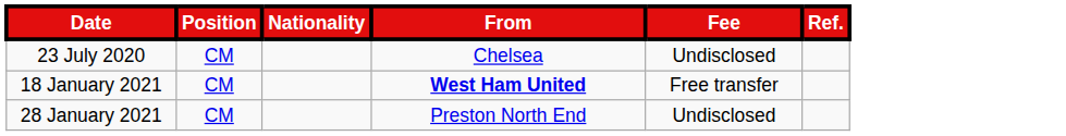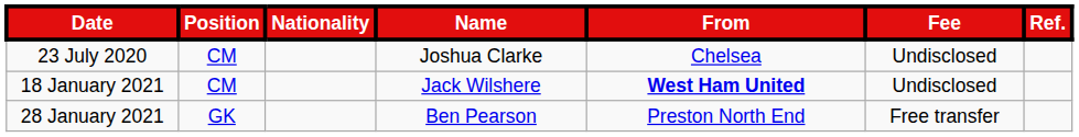 <table class="wikitable"  style="text-align:center; font-size:90%; ">
 <tr>
 <th style="background:#e20e0e;color:#ffffff;border:3px solid #000000; width:120px;">Date</th>
 <th style="background:#e20e0e;color:#ffffff;border:3px solid #000000; width:50px;">Position</th>
 <th style="background:#e20e0e;color:#ffffff;border:3px solid #000000; width:50px;">Nationality</th>
+<th style="background:#e20e0e;color:#ffffff;border:3px solid #000000; width:150px;">Name</th>
 <th style="background:#e20e0e;color:#ffffff;border:3px solid #000000; width:200px;">From</th>
 <th style="background:#e20e0e;color:#ffffff;border:3px solid #000000; width:110px;">Fee</th>
 <th style="background:#e20e0e;color:#ffffff;border:3px solid #000000; width:25px;">Ref.</th>
 </tr>
 <tr>
 <td>23 July 2020</td>
 <td><a href='#'>CM</a></td>
 <td></td>
+<td>Joshua Clarke</td>
 <td> <a href='#'>Chelsea</a></td>
 <td>Undisclosed</td>
 <td></td>
 </tr>
 <tr>
 <td>18 January 2021</td>
 <td><a href='#'>CM</a></td>
 <td></td>
+<td><a href='#'>Jack Wilshere</a></td>
 <td><strong> <a href='#'>West Ham United</a></strong></td>
-<td>Free transfer</td>
+<td>Undisclosed</td>
 <td></td>
 </tr>
 <tr>
 <td>28 January 2021</td>
-<td><a href='#'>CM</a></td>
+<td><a href='#'>GK</a></td>
 <td></td>
+<td><a href='#'>Ben Pearson</a></td>
 <td> <a href='#'>Preston North End</a></td>
-<td>Undisclosed</td>
+<td>Free transfer</td>
 <td></td>
 </tr>
 </table>
